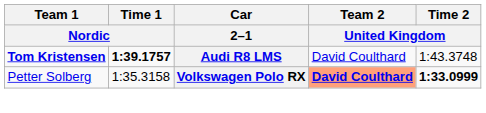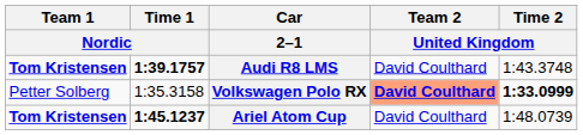 <table class="wikitable">
 <tr>
 <th>Team 1</th>
 <th>Time 1</th>
 <th>Car</th>
 <th>Team 2</th>
 <th>Time 2</th>
 </tr>
 <tr>
 <th colspan=2> <a href='#'>Nordic</a></th>
 <th>2–1</th>
 <th colspan=2> <a href='#'>United Kingdom</a></th>
 </tr>
 <tr>
 <td><strong><a href='#'>Tom Kristensen</a></strong></td>
 <td><strong>1:39.1757</strong></td>
 <th><a href='#'>Audi R8 LMS</a></th>
 <td><a href='#'>David Coulthard</a></td>
 <td>1:43.3748</td>
 </tr>
 <tr>
 <td><a href='#'>Petter Solberg</a></td>
 <td>1:35.3158</td>
 <th><a href='#'>Volkswagen Polo</a> RX</th>
 <td style="background: lightsalmon;"><strong><a href='#'>David Coulthard</a></strong></td>
 <td><strong>1:33.0999</strong></td>
 </tr>
+<tr>
+<td><strong><a href='#'>Tom Kristensen</a></strong></td>
+<td><strong>1:45.1237</strong></td>
+<th><a href='#'>Ariel Atom Cup</a></th>
+<td><a href='#'>David Coulthard</a></td>
+<td>1:48.0739</td>
+</tr>
 </table>
